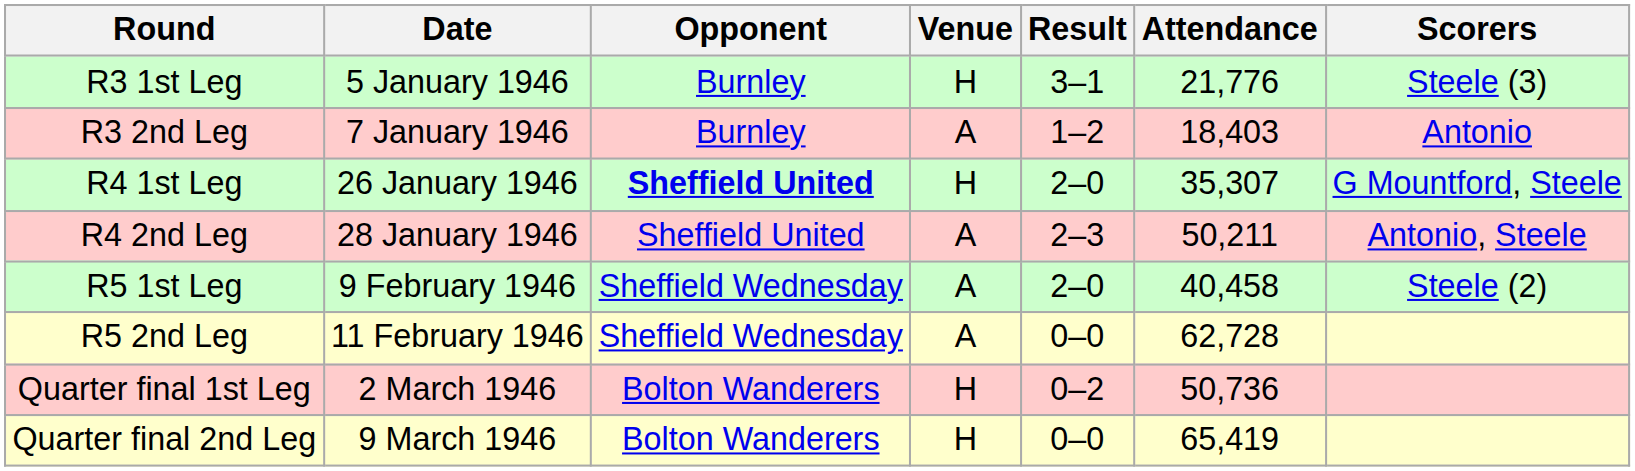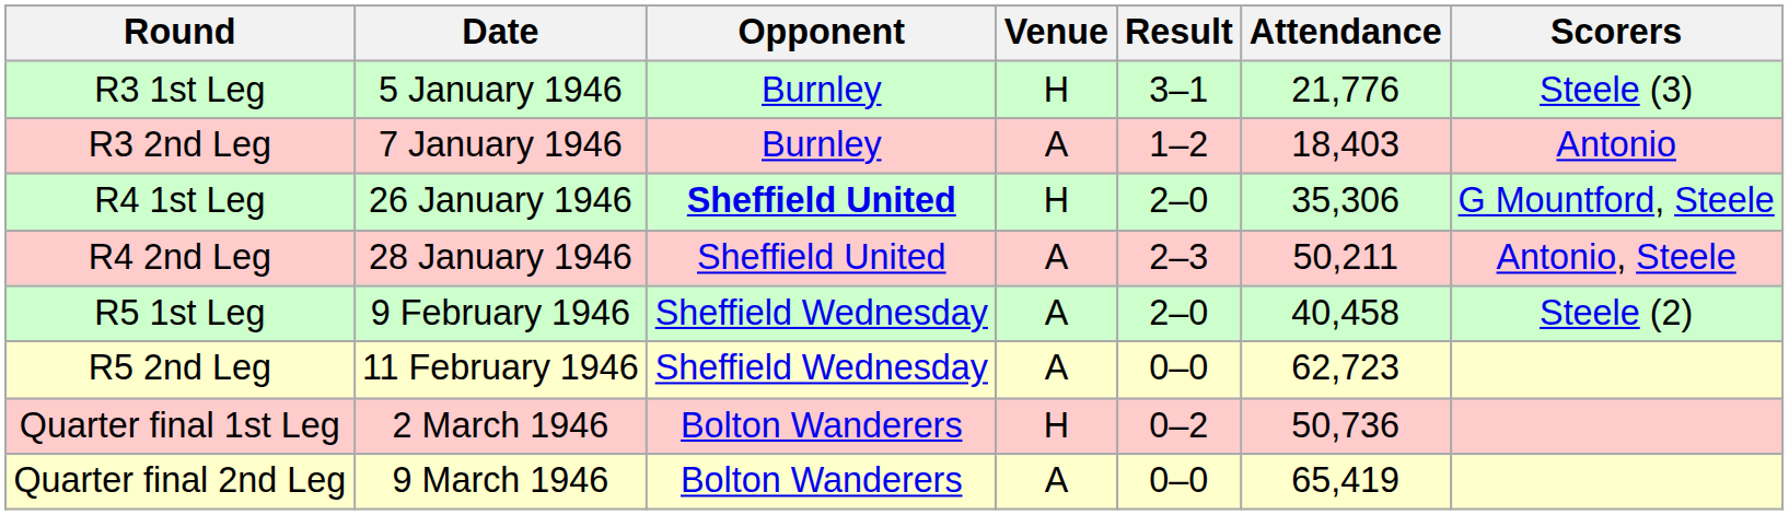 <table class="wikitable" style="font-size:100%; text-align:center">
 <tr>
 <th>Round</th>
 <th>Date</th>
 <th>Opponent</th>
 <th>Venue</th>
 <th>Result</th>
 <th>Attendance</th>
 <th>Scorers</th>
 </tr>
 <tr style="background-color: #CCFFCC;">
 <td>R3 1st Leg</td>
 <td>5 January 1946</td>
 <td><a href='#'>Burnley</a></td>
 <td>H</td>
 <td>3–1</td>
 <td>21,776</td>
 <td><a href='#'>Steele</a> (3)</td>
 </tr>
 <tr style="background-color: #FFCCCC;">
 <td>R3 2nd Leg</td>
 <td>7 January 1946</td>
 <td><a href='#'>Burnley</a></td>
 <td>A</td>
 <td>1–2</td>
 <td>18,403</td>
 <td><a href='#'>Antonio</a></td>
 </tr>
 <tr style="background-color: #CCFFCC;">
 <td>R4 1st Leg</td>
 <td>26 January 1946</td>
 <td><strong><a href='#'>Sheffield United</a></strong></td>
 <td>H</td>
 <td>2–0</td>
-<td>35,307</td>
+<td>35,306</td>
 <td><a href='#'>G Mountford</a>, <a href='#'>Steele</a></td>
 </tr>
 <tr style="background-color: #FFCCCC;">
 <td>R4 2nd Leg</td>
 <td>28 January 1946</td>
 <td><a href='#'>Sheffield United</a></td>
 <td>A</td>
 <td>2–3</td>
 <td>50,211</td>
 <td><a href='#'>Antonio</a>, <a href='#'>Steele</a></td>
 </tr>
 <tr style="background-color: #CCFFCC;">
 <td>R5 1st Leg</td>
 <td>9 February 1946</td>
 <td><a href='#'>Sheffield Wednesday</a></td>
 <td>A</td>
 <td>2–0</td>
 <td>40,458</td>
 <td><a href='#'>Steele</a> (2)</td>
 </tr>
 <tr style="background-color: #FFFFCC;">
 <td>R5 2nd Leg</td>
 <td>11 February 1946</td>
 <td><a href='#'>Sheffield Wednesday</a></td>
 <td>A</td>
 <td>0–0</td>
-<td>62,728</td>
+<td>62,723</td>
 <td></td>
 </tr>
 <tr style="background-color: #FFCCCC;">
 <td>Quarter final 1st Leg</td>
 <td>2 March 1946</td>
 <td><a href='#'>Bolton Wanderers</a></td>
 <td>H</td>
 <td>0–2</td>
 <td>50,736</td>
 <td></td>
 </tr>
 <tr style="background-color: #FFFFCC;">
 <td>Quarter final 2nd Leg</td>
 <td>9 March 1946</td>
 <td><a href='#'>Bolton Wanderers</a></td>
-<td>H</td>
+<td>A</td>
 <td>0–0</td>
 <td>65,419</td>
 <td></td>
 </tr>
 </table>
